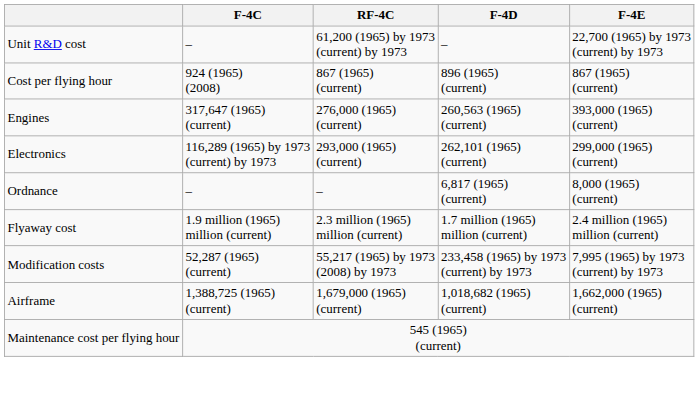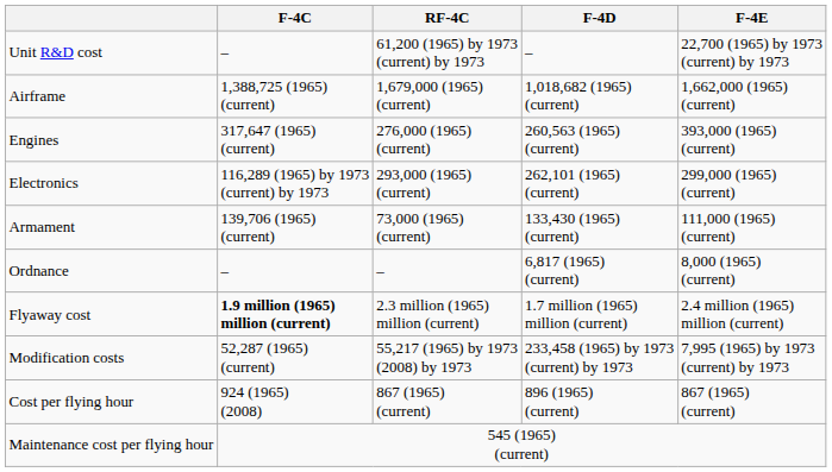 <table class="wikitable" style="font-size:90%">
 <tr>
 <th></th>
 <th>F-4C</th>
 <th>RF-4C</th>
 <th>F-4D</th>
 <th>F-4E</th>
 </tr>
 <tr>
 <td>Unit <a href='#'>R&D</a> cost</td>
 <td>–</td>
 <td>61,200 (1965) by 1973 <br> (current) by 1973</td>
 <td>–</td>
 <td>22,700 (1965) by 1973 <br> (current) by 1973</td>
 </tr>
 <tr>
-<td>Cost per flying hour</td>
-<td>924 (1965) <br> (2008)</td>
-<td>867 (1965) <br> (current)</td>
-<td>896 (1965)<br> (current)</td>
-<td>867 (1965) <br> (current)</td>
+<td>Airframe</td>
+<td>1,388,725 (1965) <br> (current)</td>
+<td>1,679,000 (1965) <br> (current)</td>
+<td>1,018,682 (1965) <br> (current)</td>
+<td>1,662,000 (1965) <br> (current)</td>
 </tr>
 <tr>
 <td>Engines</td>
 <td>317,647 (1965) <br> (current)</td>
 <td>276,000 (1965) <br> (current)</td>
 <td>260,563 (1965) <br> (current)</td>
 <td>393,000 (1965) <br> (current)</td>
 </tr>
 <tr>
 <td>Electronics</td>
 <td>116,289 (1965) by 1973 <br> (current) by 1973</td>
 <td>293,000 (1965) <br> (current)</td>
 <td>262,101 (1965) <br> (current)</td>
 <td>299,000 (1965) <br> (current)</td>
 </tr>
 <tr>
+<td>Armament</td>
+<td>139,706 (1965) <br> (current)</td>
+<td>73,000 (1965) <br> (current)</td>
+<td>133,430 (1965) <br> (current)</td>
+<td>111,000 (1965) <br> (current)</td>
+</tr>
+<tr>
 <td>Ordnance</td>
 <td>–</td>
 <td>–</td>
 <td>6,817 (1965) <br> (current)</td>
 <td>8,000 (1965) <br> (current)</td>
 </tr>
 <tr>
 <td>Flyaway cost</td>
-<td>1.9 million (1965) <br> million (current)</td>
+<td><strong>1.9 million (1965) <br> million (current)</strong></td>
 <td>2.3 million (1965) <br> million (current)</td>
 <td>1.7 million (1965) <br> million (current)</td>
 <td>2.4 million (1965) <br> million (current)</td>
 </tr>
 <tr>
 <td>Modification costs</td>
 <td>52,287 (1965) <br> (current)</td>
 <td>55,217 (1965) by 1973 <br> (2008) by 1973</td>
 <td>233,458 (1965) by 1973 <br> (current) by 1973</td>
 <td>7,995 (1965) by 1973 <br> (current) by 1973</td>
 </tr>
 <tr>
-<td>Airframe</td>
-<td>1,388,725 (1965) <br> (current)</td>
-<td>1,679,000 (1965) <br> (current)</td>
-<td>1,018,682 (1965) <br> (current)</td>
-<td>1,662,000 (1965) <br> (current)</td>
+<td>Cost per flying hour</td>
+<td>924 (1965) <br> (2008)</td>
+<td>867 (1965) <br> (current)</td>
+<td>896 (1965)<br> (current)</td>
+<td>867 (1965) <br> (current)</td>
 </tr>
 <tr>
 <td>Maintenance cost per flying hour</td>
 <td colspan="4" style="text-align:center;">545 (1965) <br> (current)</td>
 </tr>
 </table>
